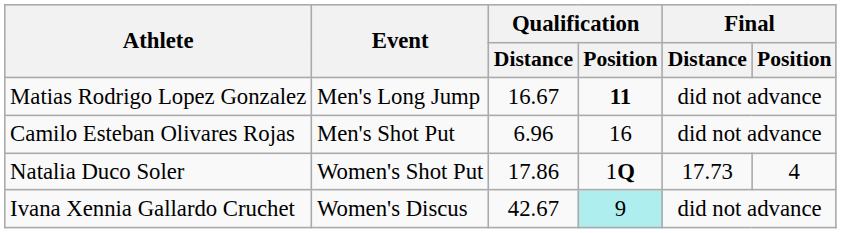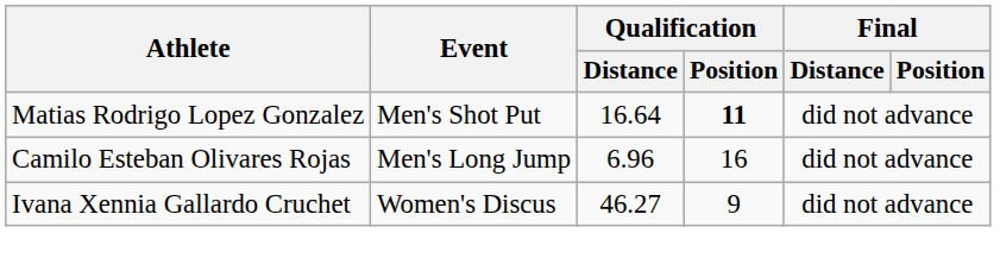 <table class=wikitable style="font-size:90%">
 <tr>
 <th rowspan="2">Athlete</th>
 <th rowspan="2">Event</th>
 <th colspan="2">Qualification</th>
 <th colspan="2">Final</th>
 </tr>
 <tr style="font-size:95%">
 <th>Distance</th>
 <th>Position</th>
 <th>Distance</th>
 <th>Position</th>
 </tr>
 <tr align=center>
 <td align=left>Matias Rodrigo Lopez Gonzalez</td>
-<td align=left>Men's Long Jump</td>
-<td>16.67</td>
+<td align=left>Men's Shot Put</td>
+<td>16.64</td>
 <td><strong>11</strong></td>
 <td colspan=2>did not advance</td>
 </tr>
 <tr align=center>
 <td align=left>Camilo Esteban Olivares Rojas</td>
-<td align=left>Men's Shot Put</td>
+<td align=left>Men's Long Jump</td>
 <td>6.96</td>
 <td>16</td>
 <td colspan=2>did not advance</td>
 </tr>
 <tr align=center>
-<td align=left>Natalia Duco Soler</td>
-<td align=left>Women's Shot Put</td>
-<td>17.86</td>
-<td>1<strong>Q</strong></td>
-<td>17.73</td>
-<td>4</td>
-</tr>
-<tr align=center>
 <td align=left>Ivana Xennia Gallardo Cruchet</td>
 <td align=left>Women's Discus</td>
-<td>42.67</td>
-<td style="background: paleturquoise;">9</td>
+<td>46.27</td>
+<td>9</td>
 <td colspan=2>did not advance</td>
 </tr>
 </table>
